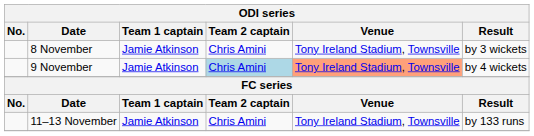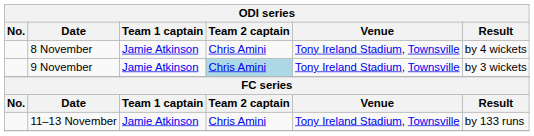 <table class="wikitable">
 <tr>
 <th colspan="9">ODI series</th>
 </tr>
 <tr>
 <th>No.</th>
 <th>Date</th>
 <th>Team 1 captain</th>
 <th>Team 2 captain</th>
 <th>Venue</th>
 <th>Result</th>
 </tr>
 <tr>
 <td></td>
 <td>8 November</td>
 <td><a href='#'>Jamie Atkinson</a></td>
 <td><a href='#'>Chris Amini</a></td>
 <td><a href='#'>Tony Ireland Stadium</a>, <a href='#'>Townsville</a></td>
-<td> by 3 wickets</td>
+<td> by 4 wickets</td>
 </tr>
 <tr>
 <td></td>
 <td>9 November</td>
 <td><a href='#'>Jamie Atkinson</a></td>
 <td style="background: lightblue;"><a href='#'>Chris Amini</a></td>
-<td style="background: lightsalmon;"><a href='#'>Tony Ireland Stadium</a>, <a href='#'>Townsville</a></td>
-<td> by 4 wickets</td>
+<td><a href='#'>Tony Ireland Stadium</a>, <a href='#'>Townsville</a></td>
+<td> by 3 wickets</td>
 </tr>
 <tr>
 </tr>
 <tr>
 <th colspan="9">FC series</th>
 </tr>
 <tr>
 <th>No.</th>
 <th>Date</th>
 <th>Team 1 captain</th>
 <th>Team 2 captain</th>
 <th>Venue</th>
 <th>Result</th>
 </tr>
 <tr>
 <td></td>
 <td>11–13 November</td>
 <td><a href='#'>Jamie Atkinson</a></td>
 <td><a href='#'>Chris Amini</a></td>
 <td><a href='#'>Tony Ireland Stadium</a>, <a href='#'>Townsville</a></td>
 <td> by 133 runs</td>
 </tr>
 <tr>
 </tr>
 </table>
